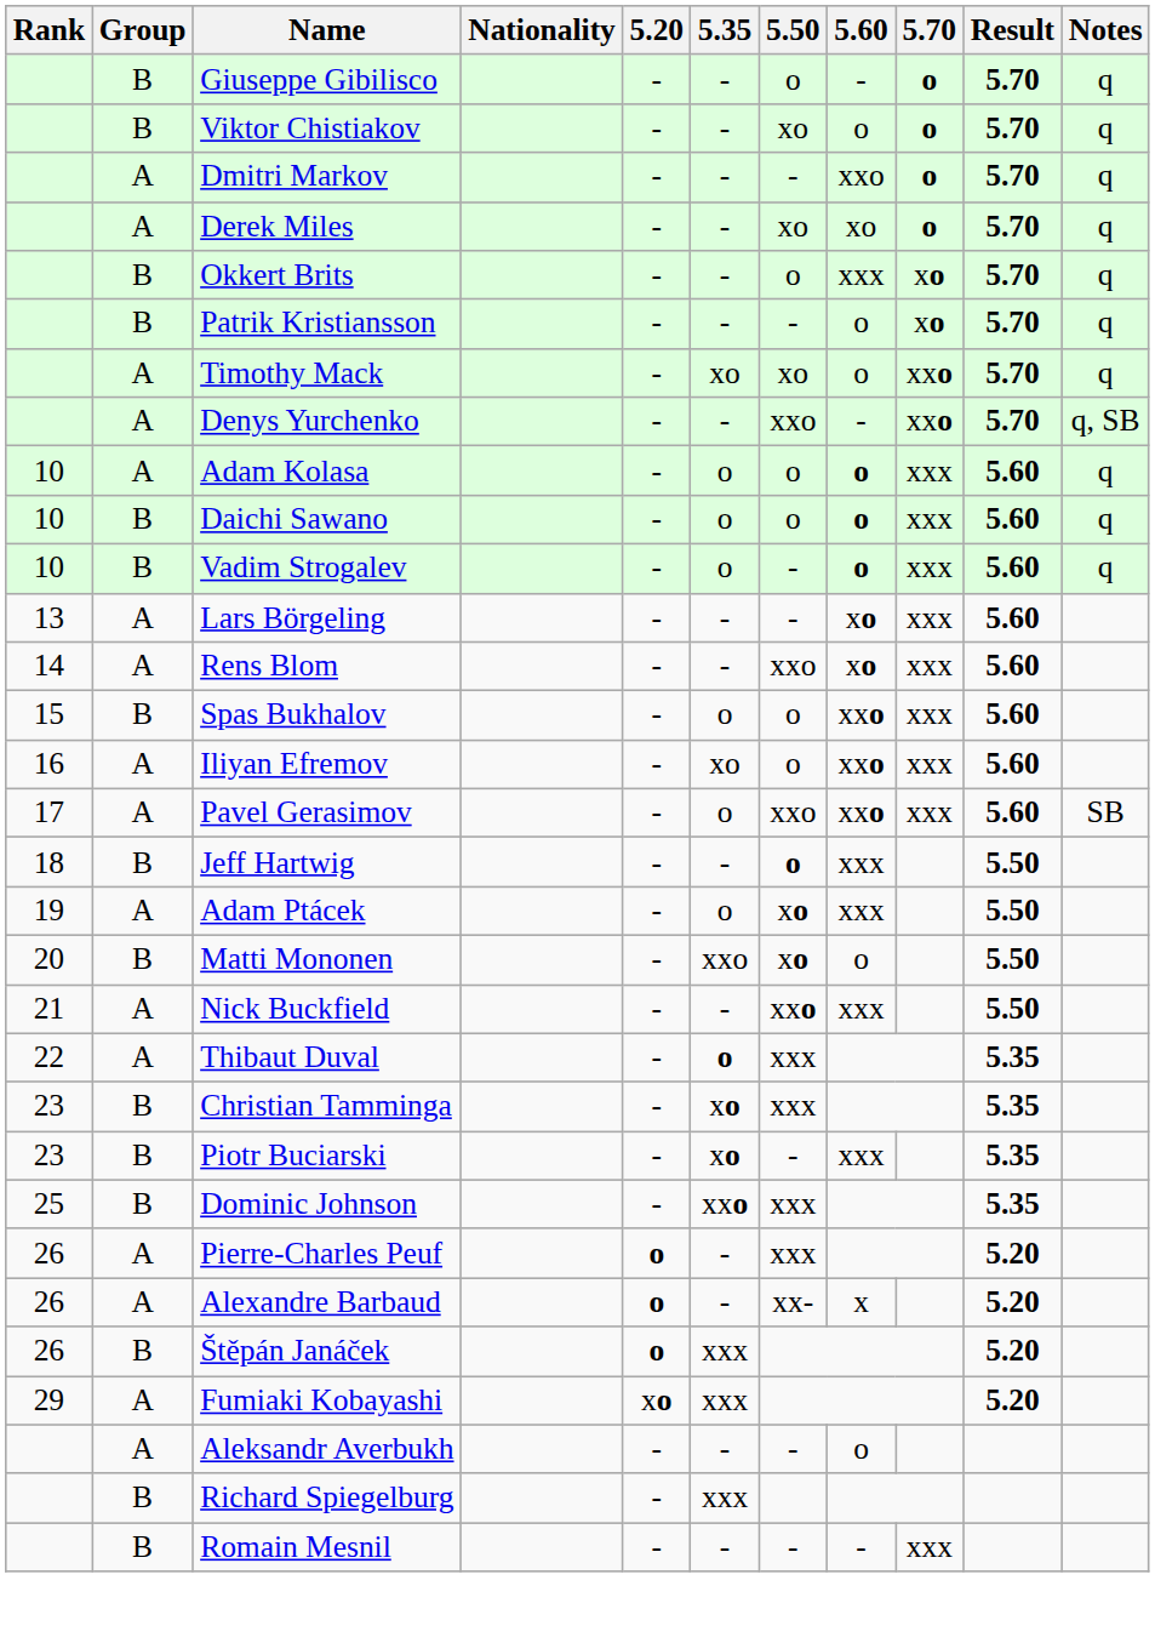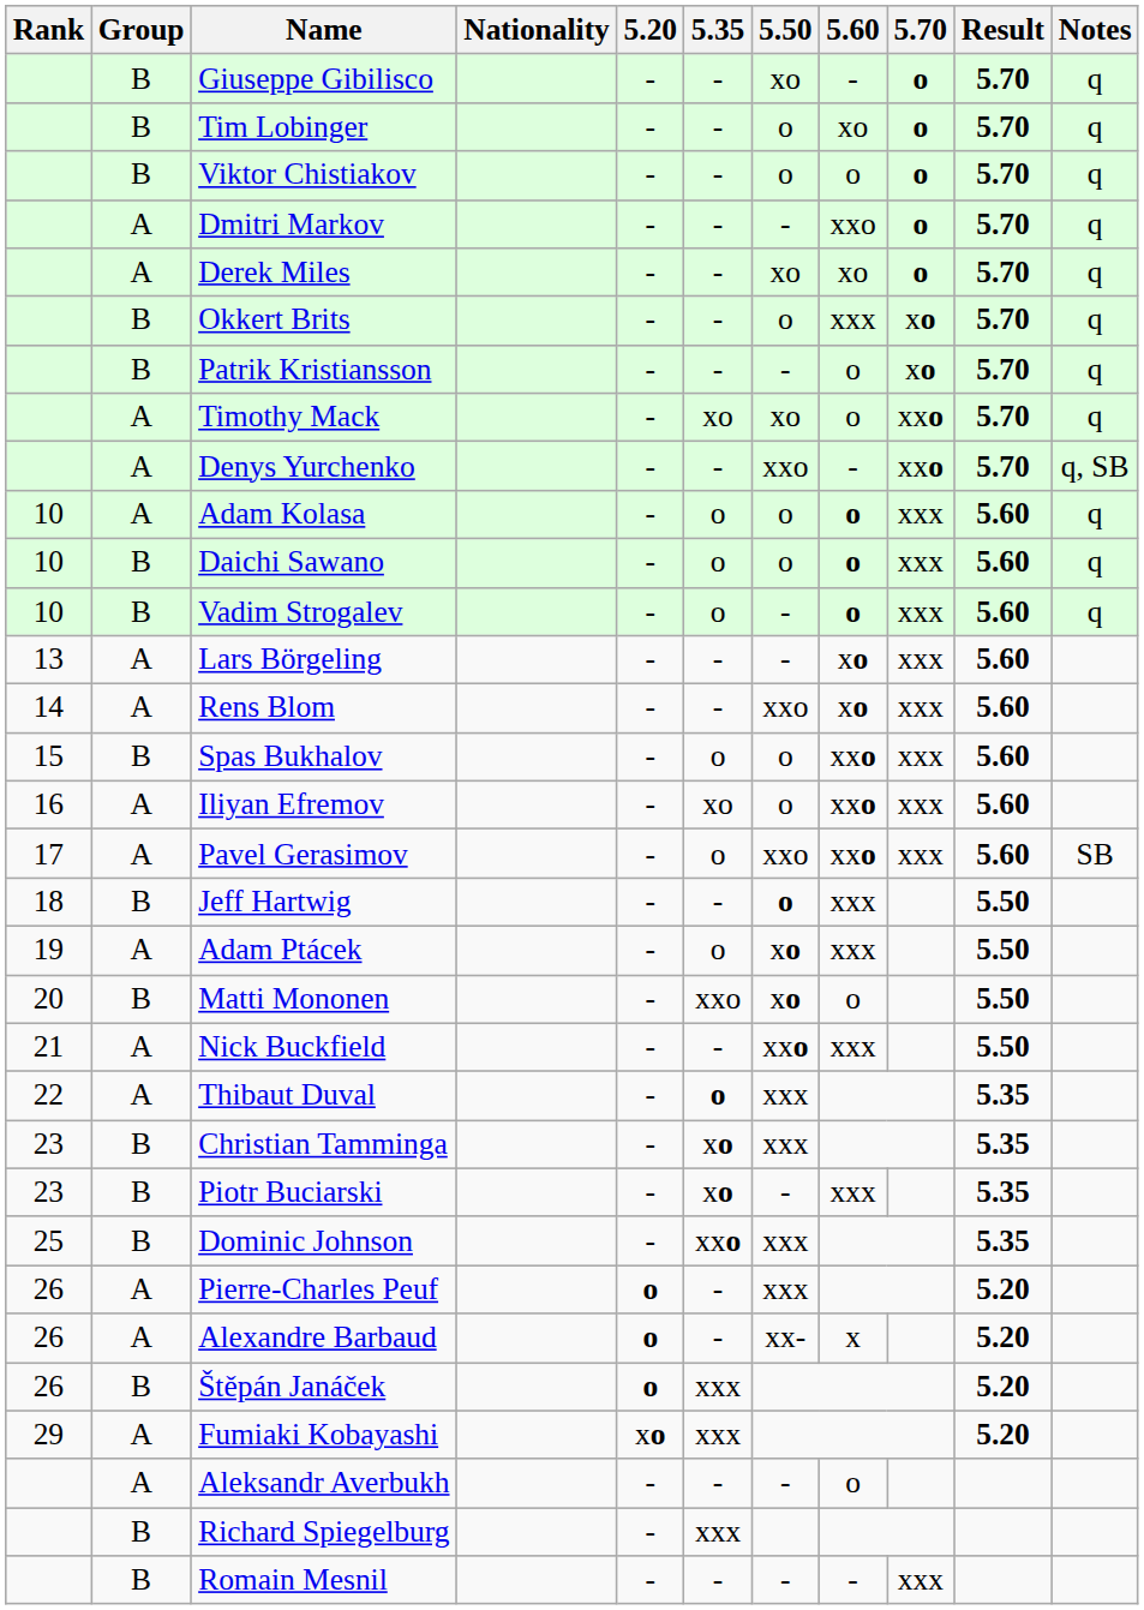 <table class="wikitable sortable" style="text-align:center">
 <tr>
 <th>Rank</th>
 <th>Group</th>
 <th>Name</th>
 <th>Nationality</th>
 <th>5.20</th>
 <th>5.35</th>
 <th>5.50</th>
 <th>5.60</th>
 <th>5.70</th>
 <th>Result</th>
 <th>Notes</th>
 </tr>
 <tr bgcolor=ddffdd>
 <td></td>
 <td>B</td>
 <td align=left><a href='#'>Giuseppe Gibilisco</a></td>
 <td align=left></td>
 <td>-</td>
 <td>-</td>
+<td>xo</td>
+<td>-</td>
+<td><strong>o</strong></td>
+<td><strong>5.70</strong></td>
+<td>q</td>
+</tr>
+<tr bgcolor=ddffdd>
+<td></td>
+<td>B</td>
+<td align=left><a href='#'>Tim Lobinger</a></td>
+<td align=left></td>
+<td>-</td>
+<td>-</td>
 <td>o</td>
-<td>-</td>
+<td>xo</td>
 <td><strong>o</strong></td>
 <td><strong>5.70</strong></td>
 <td>q</td>
 </tr>
 <tr bgcolor=ddffdd>
 <td></td>
 <td>B</td>
 <td align=left><a href='#'>Viktor Chistiakov</a></td>
 <td align=left></td>
 <td>-</td>
 <td>-</td>
-<td>xo</td>
+<td>o</td>
 <td>o</td>
 <td><strong>o</strong></td>
 <td><strong>5.70</strong></td>
 <td>q</td>
 </tr>
 <tr bgcolor=ddffdd>
 <td></td>
 <td>A</td>
 <td align=left><a href='#'>Dmitri Markov</a></td>
 <td align=left></td>
 <td>-</td>
 <td>-</td>
 <td>-</td>
 <td>xxo</td>
 <td><strong>o</strong></td>
 <td><strong>5.70</strong></td>
 <td>q</td>
 </tr>
 <tr bgcolor=ddffdd>
 <td></td>
 <td>A</td>
 <td align=left><a href='#'>Derek Miles</a></td>
 <td align=left></td>
 <td>-</td>
 <td>-</td>
 <td>xo</td>
 <td>xo</td>
 <td><strong>o</strong></td>
 <td><strong>5.70</strong></td>
 <td>q</td>
 </tr>
 <tr bgcolor=ddffdd>
 <td></td>
 <td>B</td>
 <td align=left><a href='#'>Okkert Brits</a></td>
 <td align=left></td>
 <td>-</td>
 <td>-</td>
 <td>o</td>
 <td>xxx</td>
 <td>x<strong>o</strong></td>
 <td><strong>5.70</strong></td>
 <td>q</td>
 </tr>
 <tr bgcolor=ddffdd>
 <td></td>
 <td>B</td>
 <td align=left><a href='#'>Patrik Kristiansson</a></td>
 <td align=left></td>
 <td>-</td>
 <td>-</td>
 <td>-</td>
 <td>o</td>
 <td>x<strong>o</strong></td>
 <td><strong>5.70</strong></td>
 <td>q</td>
 </tr>
 <tr bgcolor=ddffdd>
 <td></td>
 <td>A</td>
 <td align=left><a href='#'>Timothy Mack</a></td>
 <td align=left></td>
 <td>-</td>
 <td>xo</td>
 <td>xo</td>
 <td>o</td>
 <td>xx<strong>o</strong></td>
 <td><strong>5.70</strong></td>
 <td>q</td>
 </tr>
 <tr bgcolor=ddffdd>
 <td></td>
 <td>A</td>
 <td align=left><a href='#'>Denys Yurchenko</a></td>
 <td align=left></td>
 <td>-</td>
 <td>-</td>
 <td>xxo</td>
 <td>-</td>
 <td>xx<strong>o</strong></td>
 <td><strong>5.70</strong></td>
 <td>q, SB</td>
 </tr>
 <tr bgcolor=ddffdd>
 <td>10</td>
 <td>A</td>
 <td align=left><a href='#'>Adam Kolasa</a></td>
 <td align=left></td>
 <td>-</td>
 <td>o</td>
 <td>o</td>
 <td><strong>o</strong></td>
 <td>xxx</td>
 <td><strong>5.60</strong></td>
 <td>q</td>
 </tr>
 <tr bgcolor=ddffdd>
 <td>10</td>
 <td>B</td>
 <td align=left><a href='#'>Daichi Sawano</a></td>
 <td align=left></td>
 <td>-</td>
 <td>o</td>
 <td>o</td>
 <td><strong>o</strong></td>
 <td>xxx</td>
 <td><strong>5.60</strong></td>
 <td>q</td>
 </tr>
 <tr bgcolor=ddffdd>
 <td>10</td>
 <td>B</td>
 <td align=left><a href='#'>Vadim Strogalev</a></td>
 <td align=left></td>
 <td>-</td>
 <td>o</td>
 <td>-</td>
 <td><strong>o</strong></td>
 <td>xxx</td>
 <td><strong>5.60</strong></td>
 <td>q</td>
 </tr>
 <tr>
 <td>13</td>
 <td>A</td>
 <td align=left><a href='#'>Lars Börgeling</a></td>
 <td align=left></td>
 <td>-</td>
 <td>-</td>
 <td>-</td>
 <td>x<strong>o</strong></td>
 <td>xxx</td>
 <td><strong>5.60</strong></td>
 <td></td>
 </tr>
 <tr>
 <td>14</td>
 <td>A</td>
 <td align=left><a href='#'>Rens Blom</a></td>
 <td align=left></td>
 <td>-</td>
 <td>-</td>
 <td>xxo</td>
 <td>x<strong>o</strong></td>
 <td>xxx</td>
 <td><strong>5.60</strong></td>
 <td></td>
 </tr>
 <tr>
 <td>15</td>
 <td>B</td>
 <td align=left><a href='#'>Spas Bukhalov</a></td>
 <td align=left></td>
 <td>-</td>
 <td>o</td>
 <td>o</td>
 <td>xx<strong>o</strong></td>
 <td>xxx</td>
 <td><strong>5.60</strong></td>
 <td></td>
 </tr>
 <tr>
 <td>16</td>
 <td>A</td>
 <td align=left><a href='#'>Iliyan Efremov</a></td>
 <td align=left></td>
 <td>-</td>
 <td>xo</td>
 <td>o</td>
 <td>xx<strong>o</strong></td>
 <td>xxx</td>
 <td><strong>5.60</strong></td>
 <td></td>
 </tr>
 <tr>
 <td>17</td>
 <td>A</td>
 <td align=left><a href='#'>Pavel Gerasimov</a></td>
 <td align=left></td>
 <td>-</td>
 <td>o</td>
 <td>xxo</td>
 <td>xx<strong>o</strong></td>
 <td>xxx</td>
 <td><strong>5.60</strong></td>
 <td>SB</td>
 </tr>
 <tr>
 <td>18</td>
 <td>B</td>
 <td align=left><a href='#'>Jeff Hartwig</a></td>
 <td align=left></td>
 <td>-</td>
 <td>-</td>
 <td><strong>o</strong></td>
 <td>xxx</td>
 <td colspan=1></td>
 <td><strong>5.50</strong></td>
 <td></td>
 </tr>
 <tr>
 <td>19</td>
 <td>A</td>
 <td align=left><a href='#'>Adam Ptácek</a></td>
 <td align=left></td>
 <td>-</td>
 <td>o</td>
 <td>x<strong>o</strong></td>
 <td>xxx</td>
 <td colspan=1></td>
 <td><strong>5.50</strong></td>
 <td></td>
 </tr>
 <tr>
 <td>20</td>
 <td>B</td>
 <td align=left><a href='#'>Matti Mononen</a></td>
 <td align=left></td>
 <td>-</td>
 <td>xxo</td>
 <td>x<strong>o</strong></td>
 <td>o</td>
 <td colspan=1></td>
 <td><strong>5.50</strong></td>
 <td></td>
 </tr>
 <tr>
 <td>21</td>
 <td>A</td>
 <td align=left><a href='#'>Nick Buckfield</a></td>
 <td align=left></td>
 <td>-</td>
 <td>-</td>
 <td>xx<strong>o</strong></td>
 <td>xxx</td>
 <td colspan=1></td>
 <td><strong>5.50</strong></td>
 <td></td>
 </tr>
 <tr>
 <td>22</td>
 <td>A</td>
 <td align=left><a href='#'>Thibaut Duval</a></td>
 <td align=left></td>
 <td>-</td>
 <td><strong>o</strong></td>
 <td>xxx</td>
 <td colspan=2></td>
 <td><strong>5.35</strong></td>
 <td></td>
 </tr>
 <tr>
 <td>23</td>
 <td>B</td>
 <td align=left><a href='#'>Christian Tamminga</a></td>
 <td align=left></td>
 <td>-</td>
 <td>x<strong>o</strong></td>
 <td>xxx</td>
 <td colspan=2></td>
 <td><strong>5.35</strong></td>
 <td></td>
 </tr>
 <tr>
 <td>23</td>
 <td>B</td>
 <td align=left><a href='#'>Piotr Buciarski</a></td>
 <td align=left></td>
 <td>-</td>
 <td>x<strong>o</strong></td>
 <td>-</td>
 <td>xxx</td>
 <td colspan=1></td>
 <td><strong>5.35</strong></td>
 <td></td>
 </tr>
 <tr>
 <td>25</td>
 <td>B</td>
 <td align=left><a href='#'>Dominic Johnson</a></td>
 <td align=left></td>
 <td>-</td>
 <td>xx<strong>o</strong></td>
 <td>xxx</td>
 <td colspan=2></td>
 <td><strong>5.35</strong></td>
 <td></td>
 </tr>
 <tr>
 <td>26</td>
 <td>A</td>
 <td align=left><a href='#'>Pierre-Charles Peuf</a></td>
 <td align=left></td>
 <td><strong>o</strong></td>
 <td>-</td>
 <td>xxx</td>
 <td colspan=2></td>
 <td><strong>5.20</strong></td>
 <td></td>
 </tr>
 <tr>
 <td>26</td>
 <td>A</td>
 <td align=left><a href='#'>Alexandre Barbaud</a></td>
 <td align=left></td>
 <td><strong>o</strong></td>
 <td>-</td>
 <td>xx-</td>
 <td>x</td>
 <td colspan=1></td>
 <td><strong>5.20</strong></td>
 <td></td>
 </tr>
 <tr>
 <td>26</td>
 <td>B</td>
 <td align=left><a href='#'>Štěpán Janáček</a></td>
 <td align=left></td>
 <td><strong>o</strong></td>
 <td>xxx</td>
 <td colspan=3></td>
 <td><strong>5.20</strong></td>
 <td></td>
 </tr>
 <tr>
 <td>29</td>
 <td>A</td>
 <td align=left><a href='#'>Fumiaki Kobayashi</a></td>
 <td align=left></td>
 <td>x<strong>o</strong></td>
 <td>xxx</td>
 <td colspan=3></td>
 <td><strong>5.20</strong></td>
 <td></td>
 </tr>
 <tr>
 <td></td>
 <td>A</td>
 <td align=left><a href='#'>Aleksandr Averbukh</a></td>
 <td align=left></td>
 <td>-</td>
 <td>-</td>
 <td>-</td>
 <td>o</td>
 <td colspan=1></td>
 <td><strong></strong></td>
 <td></td>
 </tr>
 <tr>
 <td></td>
 <td>B</td>
 <td align=left><a href='#'>Richard Spiegelburg</a></td>
 <td align=left></td>
 <td>-</td>
 <td>xxx</td>
 <td></td>
 <td colspan=2></td>
 <td><strong></strong></td>
 <td></td>
 </tr>
 <tr>
 <td></td>
 <td>B</td>
 <td align=left><a href='#'>Romain Mesnil</a></td>
 <td align=left></td>
 <td>-</td>
 <td>-</td>
 <td>-</td>
 <td>-</td>
 <td>xxx</td>
 <td><strong></strong></td>
 <td></td>
 </tr>
 </table>
